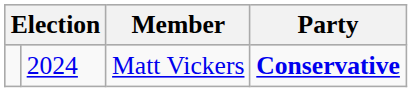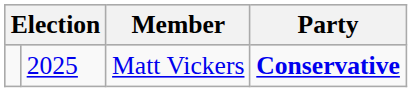 <table class="wikitable">
 <tr>
 <th colspan="2">Election</th>
 <th>Member</th>
 <th>Party</th>
 </tr>
 <tr>
 <td></td>
-<td><a href='#'>2024</a></td>
+<td><a href='#'>2025</a></td>
 <td><a href='#'>Matt Vickers</a></td>
 <td><strong><a href='#'>Conservative</a></strong></td>
 </tr>
 </table>
